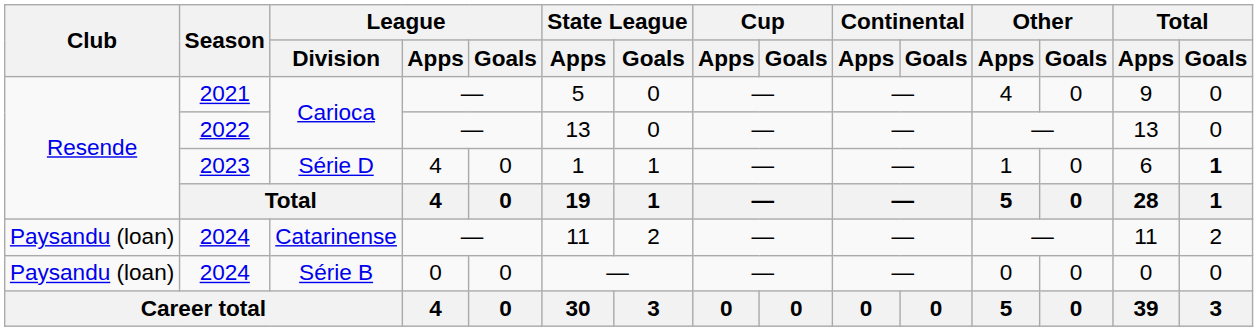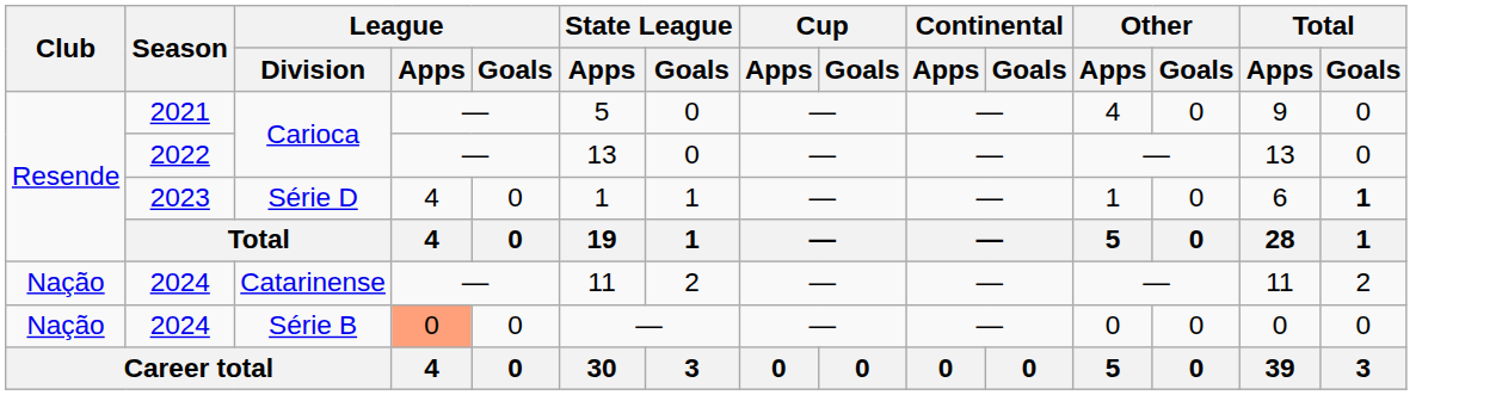 <table class="wikitable" style="text-align: center;">
 <tr>
 <th rowspan="2">Club</th>
 <th rowspan="2">Season</th>
 <th colspan="3">League</th>
 <th colspan="2">State League</th>
 <th colspan="2">Cup</th>
 <th colspan="2">Continental</th>
 <th colspan="2">Other</th>
 <th colspan="2">Total</th>
 </tr>
 <tr>
 <th>Division</th>
 <th>Apps</th>
 <th>Goals</th>
 <th>Apps</th>
 <th>Goals</th>
 <th>Apps</th>
 <th>Goals</th>
 <th>Apps</th>
 <th>Goals</th>
 <th>Apps</th>
 <th>Goals</th>
 <th>Apps</th>
 <th>Goals</th>
 </tr>
 <tr>
 <td rowspan=4><a href='#'>Resende</a></td>
 <td><a href='#'>2021</a></td>
 <td rowspan=2><a href='#'>Carioca</a></td>
 <td colspan=2>—</td>
 <td>5</td>
 <td>0</td>
 <td colspan=2>—</td>
 <td colspan=2>—</td>
 <td>4</td>
 <td>0</td>
 <td>9</td>
 <td>0</td>
 </tr>
 <tr>
 <td><a href='#'>2022</a></td>
 <td colspan=2>—</td>
 <td>13</td>
 <td>0</td>
 <td colspan=2>—</td>
 <td colspan=2>—</td>
 <td colspan=2>—</td>
 <td>13</td>
 <td>0</td>
 </tr>
 <tr>
 <td><a href='#'>2023</a></td>
 <td><a href='#'>Série D</a></td>
 <td>4</td>
 <td>0</td>
 <td>1</td>
 <td>1</td>
 <td colspan=2>—</td>
 <td colspan=2>—</td>
 <td>1</td>
 <td>0</td>
 <td>6</td>
 <td><strong>1</strong></td>
 </tr>
 <tr>
 <th colspan=2>Total</th>
 <th>4</th>
 <th>0</th>
 <th>19</th>
 <th>1</th>
 <th colspan=2>—</th>
 <th colspan=2>—</th>
 <th>5</th>
 <th>0</th>
 <th>28</th>
 <th>1</th>
 </tr>
 <tr>
-<td><a href='#'>Paysandu</a> (loan)</td>
+<td><a href='#'>Nação</a></td>
 <td><a href='#'>2024</a></td>
 <td><a href='#'>Catarinense</a></td>
 <td colspan=2>—</td>
 <td>11</td>
 <td>2</td>
 <td colspan=2>—</td>
 <td colspan=2>—</td>
 <td colspan=2>—</td>
 <td>11</td>
 <td>2</td>
 </tr>
 <tr>
-<td><a href='#'>Paysandu</a> (loan)</td>
+<td><a href='#'>Nação</a></td>
 <td><a href='#'>2024</a></td>
 <td><a href='#'>Série B</a></td>
-<td>0</td>
+<td style="background: lightsalmon;">0</td>
 <td>0</td>
 <td colspan=2>—</td>
 <td colspan=2>—</td>
 <td colspan=2>—</td>
 <td>0</td>
 <td>0</td>
 <td>0</td>
 <td>0</td>
 </tr>
 <tr>
 <th colspan=3><strong>Career total</strong></th>
 <th>4</th>
 <th>0</th>
 <th>30</th>
 <th>3</th>
 <th>0</th>
 <th>0</th>
 <th>0</th>
 <th>0</th>
 <th>5</th>
 <th>0</th>
 <th>39</th>
 <th>3</th>
 </tr>
 </table>
